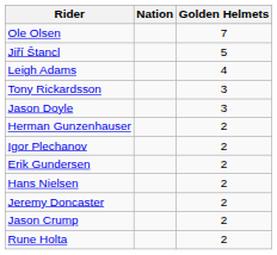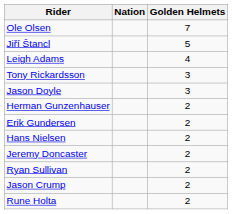 <table class="wikitable">
 <tr style="background:#ccd;">
 <th>Rider</th>
 <th>Nation</th>
 <th>Golden Helmets</th>
 </tr>
 <tr>
 <td><a href='#'>Ole Olsen</a></td>
 <td></td>
 <td align=center>7</td>
 </tr>
 <tr>
 <td><a href='#'>Jiří Štancl</a></td>
 <td></td>
 <td align=center>5</td>
 </tr>
 <tr>
 <td><a href='#'>Leigh Adams</a></td>
 <td></td>
 <td align=center>4</td>
 </tr>
 <tr>
 <td><a href='#'>Tony Rickardsson</a></td>
 <td></td>
 <td align=center>3</td>
 </tr>
 <tr>
 <td><a href='#'>Jason Doyle</a></td>
 <td></td>
 <td align=center>3</td>
 </tr>
 <tr>
 <td><a href='#'>Herman Gunzenhauser</a></td>
 <td></td>
 <td align=center>2</td>
 </tr>
 <tr>
-<td><a href='#'>Igor Plechanov</a></td>
-<td></td>
-<td align=center>2</td>
-</tr>
-<tr>
 <td><a href='#'>Erik Gundersen</a></td>
 <td></td>
 <td align=center>2</td>
 </tr>
 <tr>
 <td><a href='#'>Hans Nielsen</a></td>
 <td></td>
 <td align=center>2</td>
 </tr>
 <tr>
 <td><a href='#'>Jeremy Doncaster</a></td>
 <td></td>
 <td align=center>2</td>
 </tr>
 <tr>
+<td><a href='#'>Ryan Sullivan</a></td>
+<td></td>
+<td align=center>2</td>
+</tr>
+<tr>
 <td><a href='#'>Jason Crump</a></td>
 <td></td>
 <td align=center>2</td>
 </tr>
 <tr>
 <td><a href='#'>Rune Holta</a></td>
 <td></td>
 <td align=center>2</td>
 </tr>
 </table>
